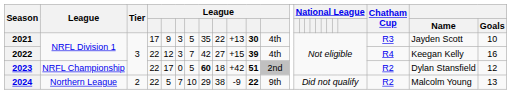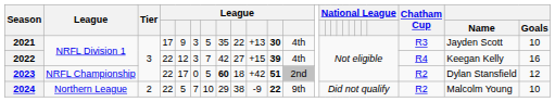 <table class="wikitable" style="font-size:90%; text-align:center;">
 <tr>
 <th rowspan=2>Season</th>
 <th rowspan=2>League</th>
 <th rowspan=2>Tier</th>
 <th colspan=9>League</th>
 <th style="background:white" rowspan=64></th>
 <th colspan=9><a href='#'>National League</a></th>
 <th rowspan=2 width=40px><a href='#'>Chatham<br>Cup</a></th>
 <th colspan=2></th>
 </tr>
 <tr>
 <th></th>
 <th></th>
 <th></th>
 <th></th>
 <th></th>
 <th></th>
 <th></th>
 <th></th>
 <th width=40px></th>
 <th></th>
 <th></th>
 <th></th>
 <th></th>
 <th></th>
 <th></th>
 <th></th>
 <th></th>
 <th width=40px></th>
 <th>Name</th>
 <th>Goals</th>
 </tr>
 <tr>
 <th>2021</th>
 <td rowspan="2"><a href='#'>NRFL Division 1</a></td>
 <td rowspan="3">3</td>
 <td>17</td>
 <td>9</td>
 <td>3</td>
 <td>5</td>
 <td>35</td>
 <td>22</td>
 <td>+13</td>
 <td><strong>30</strong></td>
 <td>4th</td>
 <td rowspan="3" colspan="9"><em>Not eligible</em></td>
 <td><a href='#'>R3</a></td>
 <td style=text-align:left> Jayden Scott</td>
 <td>10</td>
 </tr>
 <tr>
 <th>2022</th>
 <td>22</td>
 <td>12</td>
 <td>3</td>
 <td>7</td>
 <td>42</td>
 <td>27</td>
 <td>+15</td>
 <td><strong>39</strong></td>
 <td>4th</td>
 <td><a href='#'>R4</a></td>
 <td style=text-align:left> Keegan Kelly</td>
 <td>16</td>
 </tr>
 <tr>
 <th><a href='#'>2023</a></th>
 <td><a href='#'>NRFL Championship</a></td>
 <td>22</td>
 <td>17</td>
 <td>0</td>
 <td>5</td>
 <td><strong>60</strong></td>
 <td>18</td>
 <td>+42</td>
 <td><strong>51</strong></td>
 <td style="background:silver;">2nd</td>
 <td><a href='#'>R2</a></td>
 <td style=text-align:left> Dylan Stansfield</td>
 <td>12</td>
 </tr>
 <tr>
 <th><a href='#'>2024</a></th>
 <td><a href='#'>Northern League</a></td>
 <td>2</td>
 <td>22</td>
 <td>5</td>
 <td>7</td>
 <td>10</td>
 <td>29</td>
 <td>38</td>
 <td>-9</td>
 <td><strong>22</strong></td>
 <td>9th</td>
 <td colspan="9"><em>Did not qualify</em></td>
 <td><a href='#'>R2</a></td>
 <td style=text-align:left> Malcolm Young</td>
-<td>13</td>
+<td>10</td>
 </tr>
 </table>
